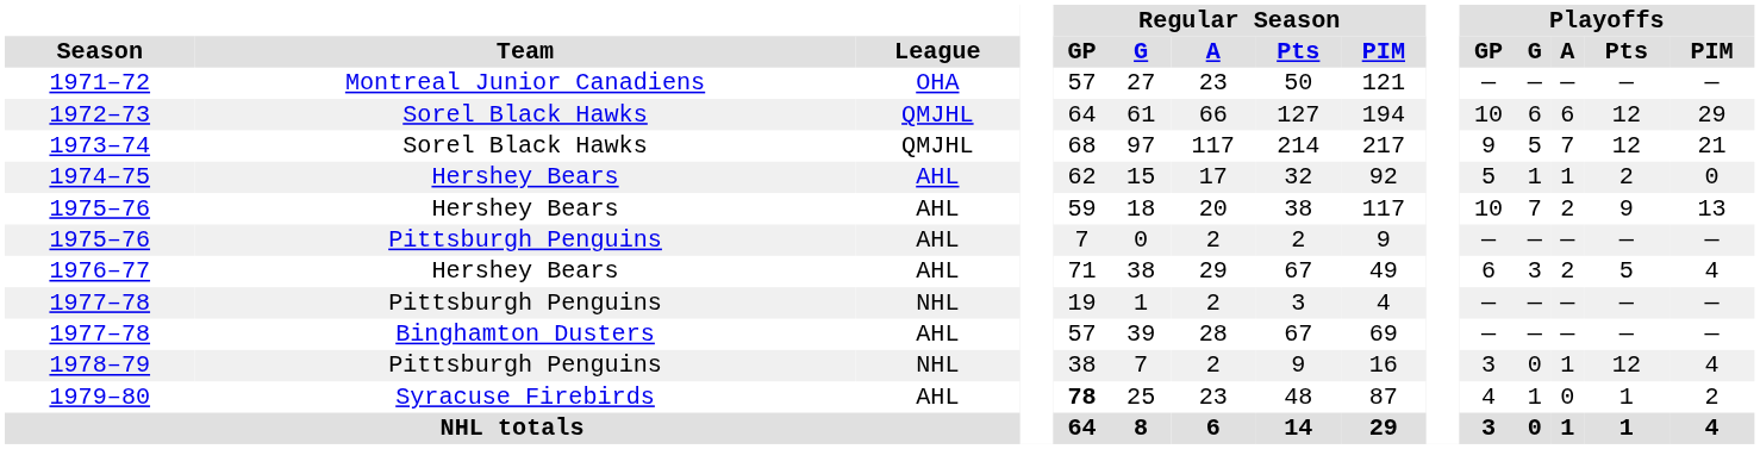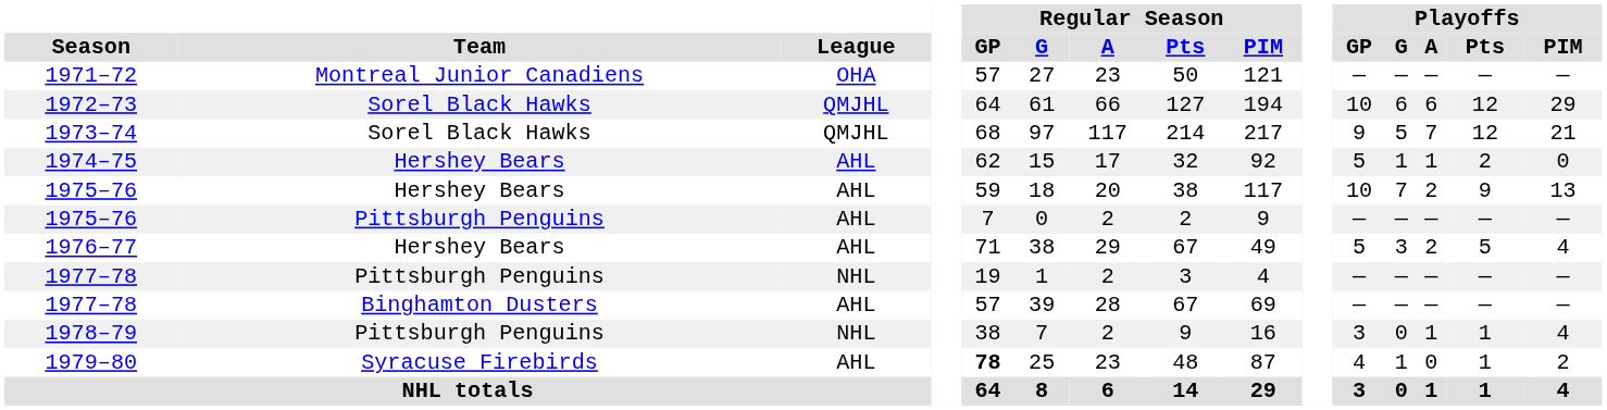 <table border="0" cellpadding="1" cellspacing="0" style="text-align:center; width:75%">
 <tr bgcolor="#e0e0e0">
 <th colspan="3"  bgcolor="#ffffff"> </th>
 <th rowspan="99" bgcolor="#ffffff"> </th>
 <th colspan="5">Regular Season</th>
 <th rowspan="99" bgcolor="#ffffff"> </th>
 <th colspan="5">Playoffs</th>
 </tr>
 <tr bgcolor="#e0e0e0">
 <th>Season</th>
 <th>Team</th>
 <th>League</th>
 <th>GP</th>
 <th><a href='#'>G</a></th>
 <th><a href='#'>A</a></th>
 <th><a href='#'>Pts</a></th>
 <th><a href='#'>PIM</a></th>
 <th>GP</th>
 <th>G</th>
 <th>A</th>
 <th>Pts</th>
 <th>PIM</th>
 </tr>
 <tr>
 <td><a href='#'>1971–72</a></td>
 <td><a href='#'>Montreal Junior Canadiens</a></td>
 <td><a href='#'>OHA</a></td>
 <td>57</td>
 <td>27</td>
 <td>23</td>
 <td>50</td>
 <td>121</td>
 <td>—</td>
 <td>—</td>
 <td>—</td>
 <td>—</td>
 <td>—</td>
 </tr>
 <tr bgcolor="#f0f0f0">
 <td><a href='#'>1972–73</a></td>
 <td><a href='#'>Sorel Black Hawks</a></td>
 <td><a href='#'>QMJHL</a></td>
 <td>64</td>
 <td>61</td>
 <td>66</td>
 <td>127</td>
 <td>194</td>
 <td>10</td>
 <td>6</td>
 <td>6</td>
 <td>12</td>
 <td>29</td>
 </tr>
 <tr>
 <td><a href='#'>1973–74</a></td>
 <td>Sorel Black Hawks</td>
 <td>QMJHL</td>
 <td>68</td>
 <td>97</td>
 <td>117</td>
 <td>214</td>
 <td>217</td>
 <td>9</td>
 <td>5</td>
 <td>7</td>
 <td>12</td>
 <td>21</td>
 </tr>
 <tr bgcolor="#f0f0f0">
 <td><a href='#'>1974–75</a></td>
 <td><a href='#'>Hershey Bears</a></td>
 <td><a href='#'>AHL</a></td>
 <td>62</td>
 <td>15</td>
 <td>17</td>
 <td>32</td>
 <td>92</td>
 <td>5</td>
 <td>1</td>
 <td>1</td>
 <td>2</td>
 <td>0</td>
 </tr>
 <tr>
 <td><a href='#'>1975–76</a></td>
 <td>Hershey Bears</td>
 <td>AHL</td>
 <td>59</td>
 <td>18</td>
 <td>20</td>
 <td>38</td>
 <td>117</td>
 <td>10</td>
 <td>7</td>
 <td>2</td>
 <td>9</td>
 <td>13</td>
 </tr>
 <tr bgcolor="#f0f0f0">
 <td><a href='#'>1975–76</a></td>
 <td><a href='#'>Pittsburgh Penguins</a></td>
 <td>AHL</td>
 <td>7</td>
 <td>0</td>
 <td>2</td>
 <td>2</td>
 <td>9</td>
 <td>—</td>
 <td>—</td>
 <td>—</td>
 <td>—</td>
 <td>—</td>
 </tr>
 <tr>
 <td><a href='#'>1976–77</a></td>
 <td>Hershey Bears</td>
 <td>AHL</td>
 <td>71</td>
 <td>38</td>
 <td>29</td>
 <td>67</td>
 <td>49</td>
-<td>6</td>
+<td>5</td>
 <td>3</td>
 <td>2</td>
 <td>5</td>
 <td>4</td>
 </tr>
 <tr bgcolor="#f0f0f0">
 <td><a href='#'>1977–78</a></td>
 <td>Pittsburgh Penguins</td>
 <td>NHL</td>
 <td>19</td>
 <td>1</td>
 <td>2</td>
 <td>3</td>
 <td>4</td>
 <td>—</td>
 <td>—</td>
 <td>—</td>
 <td>—</td>
 <td>—</td>
 </tr>
 <tr>
 <td><a href='#'>1977–78</a></td>
 <td><a href='#'>Binghamton Dusters</a></td>
 <td>AHL</td>
 <td>57</td>
 <td>39</td>
 <td>28</td>
 <td>67</td>
 <td>69</td>
 <td>—</td>
 <td>—</td>
 <td>—</td>
 <td>—</td>
 <td>—</td>
 </tr>
 <tr bgcolor="#f0f0f0">
 <td><a href='#'>1978–79</a></td>
 <td>Pittsburgh Penguins</td>
 <td>NHL</td>
 <td>38</td>
 <td>7</td>
 <td>2</td>
 <td>9</td>
 <td>16</td>
 <td>3</td>
 <td>0</td>
 <td>1</td>
-<td>12</td>
+<td>1</td>
 <td>4</td>
 </tr>
 <tr>
 <td><a href='#'>1979–80</a></td>
 <td><a href='#'>Syracuse Firebirds</a></td>
 <td>AHL</td>
 <td><strong>78</strong></td>
 <td>25</td>
 <td>23</td>
 <td>48</td>
 <td>87</td>
 <td>4</td>
 <td>1</td>
 <td>0</td>
 <td>1</td>
 <td>2</td>
 </tr>
 <tr bgcolor="#e0e0e0">
 <th colspan="3">NHL totals</th>
 <th>64</th>
 <th>8</th>
 <th>6</th>
 <th>14</th>
 <th>29</th>
 <th>3</th>
 <th>0</th>
 <th>1</th>
 <th>1</th>
 <th>4</th>
 </tr>
 </table>
